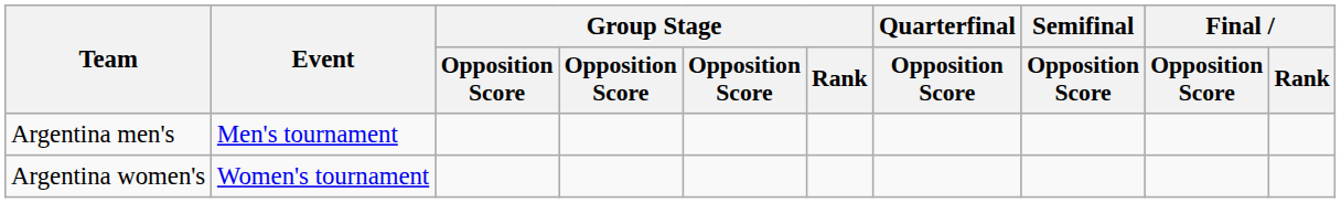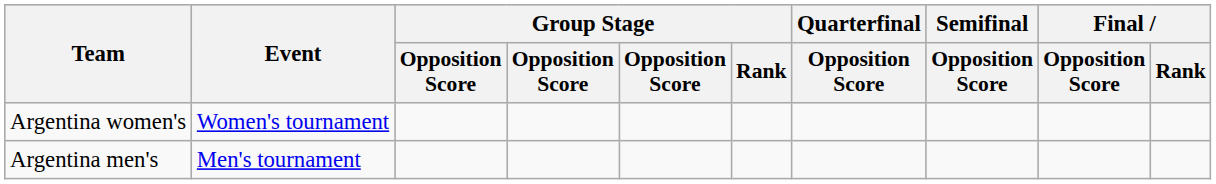 <table class="wikitable" style="font-size:90%">
 <tr>
 <th rowspan=2>Team</th>
 <th rowspan=2>Event</th>
 <th colspan=4>Group Stage</th>
 <th>Quarterfinal</th>
 <th>Semifinal</th>
 <th colspan=2>Final / </th>
 </tr>
 <tr style="font-size:95%">
 <th>Opposition<br>Score</th>
 <th>Opposition<br>Score</th>
 <th>Opposition<br>Score</th>
 <th>Rank</th>
 <th>Opposition<br>Score</th>
 <th>Opposition<br>Score</th>
 <th>Opposition<br>Score</th>
 <th>Rank</th>
 </tr>
 <tr align=center>
+<td align=left>Argentina women's</td>
+<td align=left><a href='#'>Women's tournament</a></td>
+<td></td>
+<td></td>
+<td></td>
+<td></td>
+<td></td>
+<td></td>
+<td></td>
+<td></td>
+</tr>
+<tr align=center>
 <td align=left>Argentina men's</td>
 <td align=left><a href='#'>Men's tournament</a></td>
 <td></td>
 <td></td>
 <td></td>
 <td></td>
 <td></td>
 <td></td>
 <td></td>
 <td></td>
 </tr>
-<tr align=center>
-<td align=left>Argentina women's</td>
-<td align=left><a href='#'>Women's tournament</a></td>
-<td></td>
-<td></td>
-<td></td>
-<td></td>
-<td></td>
-<td></td>
-<td></td>
-<td></td>
-</tr>
 </table>
